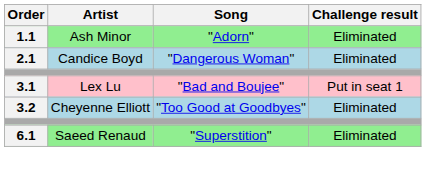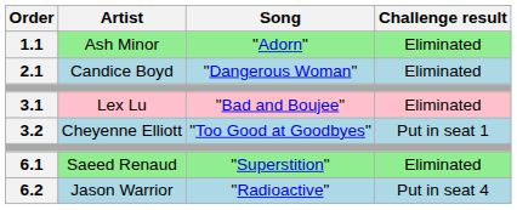 <table class="wikitable plainrowheaders" style="text-align: center;">
 <tr>
 <th>Order</th>
 <th>Artist</th>
 <th>Song</th>
 <th>Challenge result</th>
 </tr>
 <tr style="background:lightgreen;">
 <th>1.1</th>
 <td>Ash Minor</td>
 <td>"<a href='#'>Adorn</a>"</td>
 <td>Eliminated</td>
 </tr>
 <tr style="background:lightblue;">
 <th>2.1</th>
 <td>Candice Boyd</td>
 <td>"<a href='#'>Dangerous Woman</a>"</td>
 <td>Eliminated</td>
 </tr>
 <tr>
 <td colspan="4" style="background:darkgrey"></td>
 </tr>
 <tr style="background:pink;">
 <th>3.1</th>
 <td>Lex Lu</td>
 <td>"<a href='#'>Bad and Boujee</a>"</td>
-<td>Put in seat 1</td>
+<td>Eliminated</td>
 </tr>
 <tr style="background:lightblue">
 <th>3.2</th>
 <td>Cheyenne Elliott</td>
 <td>"<a href='#'>Too Good at Goodbyes</a>"</td>
-<td>Eliminated</td>
+<td>Put in seat 1</td>
 </tr>
 <tr>
 <td colspan="4" style="background:darkgrey"></td>
 </tr>
 <tr style="background:lightgreen;">
 <th>6.1</th>
 <td>Saeed Renaud</td>
 <td>"<a href='#'>Superstition</a>"</td>
 <td>Eliminated</td>
 </tr>
+<tr style="background:lightblue;">
+<th>6.2</th>
+<td>Jason Warrior</td>
+<td>"<a href='#'>Radioactive</a>"</td>
+<td>Put in seat 4</td>
+</tr>
 </table>
